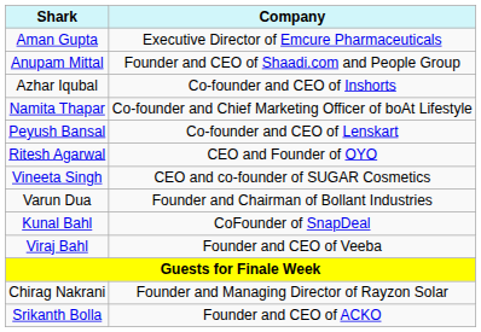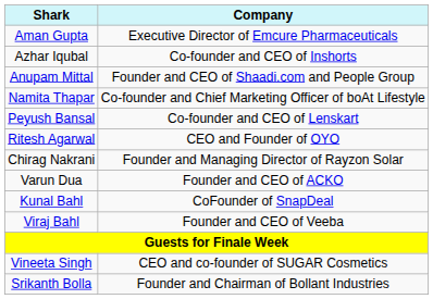 <table class="wikitable"style="text-align:center;margin:auto;">
 <tr>
 <th style="background: #D1F6FA;color:black">Shark</th>
 <th style="background: #D1F6FA;color:black">Company</th>
 </tr>
 <tr>
 <td><a href='#'>Aman Gupta</a></td>
 <td>Executive Director of <a href='#'>Emcure Pharmaceuticals</a></td>
 </tr>
 <tr>
+<td>Azhar Iqubal</td>
+<td>Co-founder and CEO of <a href='#'>Inshorts</a></td>
+</tr>
+<tr>
 <td><a href='#'>Anupam Mittal</a></td>
 <td>Founder and CEO of <a href='#'>Shaadi.com</a> and People Group</td>
-</tr>
-<tr>
-<td>Azhar Iqubal</td>
-<td>Co-founder and CEO of <a href='#'>Inshorts</a></td>
 </tr>
 <tr>
 <td><a href='#'>Namita Thapar</a></td>
 <td>Co-founder and Chief Marketing Officer of boAt Lifestyle</td>
 </tr>
 <tr>
 <td><a href='#'>Peyush Bansal</a></td>
 <td>Co-founder and CEO of <a href='#'>Lenskart</a></td>
 </tr>
 <tr>
 <td><a href='#'>Ritesh Agarwal</a></td>
 <td>CEO and Founder of <a href='#'>OYO</a></td>
 </tr>
 <tr>
-<td><a href='#'>Vineeta Singh</a></td>
-<td>CEO and co-founder of SUGAR Cosmetics</td>
+<td>Chirag Nakrani</td>
+<td>Founder and Managing Director of Rayzon Solar</td>
 </tr>
 <tr>
 <td>Varun Dua</td>
-<td>Founder and Chairman of Bollant Industries</td>
+<td>Founder and CEO of <a href='#'>ACKO</a></td>
 </tr>
 <tr>
 <td><a href='#'>Kunal Bahl</a></td>
 <td>CoFounder of <a href='#'>SnapDeal</a></td>
 </tr>
 <tr>
 <td><a href='#'>Viraj Bahl</a></td>
 <td>Founder and CEO of Veeba</td>
 </tr>
 <tr>
 <td colspan=2 bgcolor='Yellow'><strong>Guests for Finale Week</strong></td>
 </tr>
 <tr>
-<td>Chirag Nakrani</td>
-<td>Founder and Managing Director of Rayzon Solar</td>
+<td><a href='#'>Vineeta Singh</a></td>
+<td>CEO and co-founder of SUGAR Cosmetics</td>
 </tr>
 <tr>
 <td><a href='#'>Srikanth Bolla</a></td>
-<td>Founder and CEO of <a href='#'>ACKO</a></td>
+<td>Founder and Chairman of Bollant Industries</td>
 </tr>
 </table>
